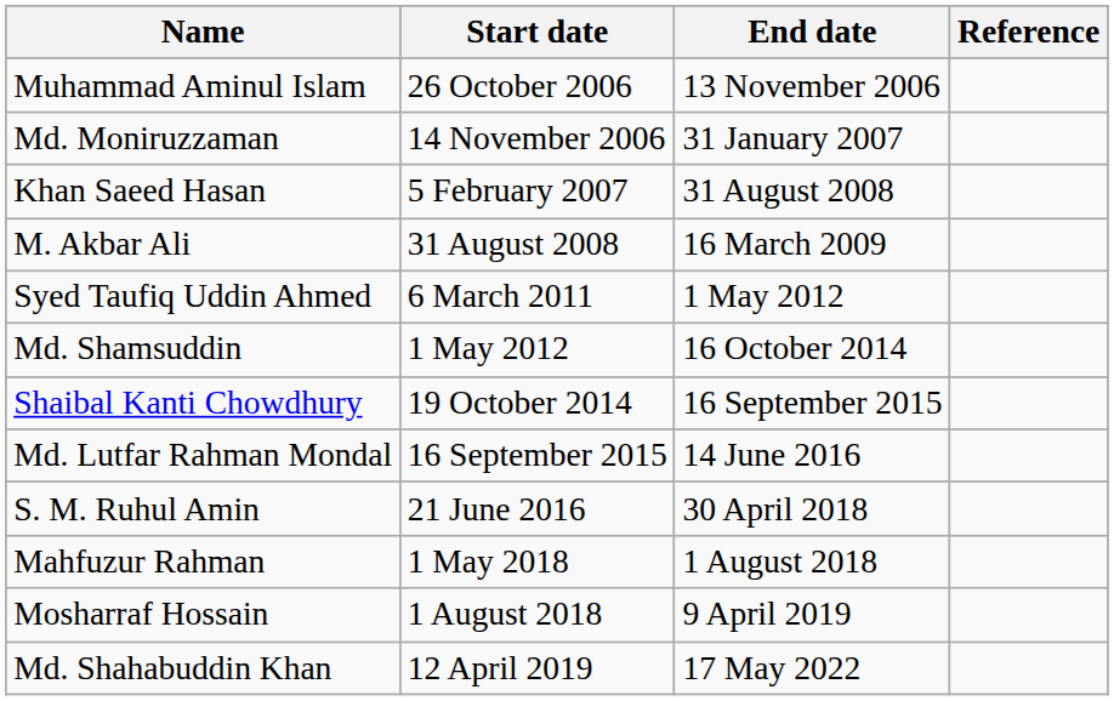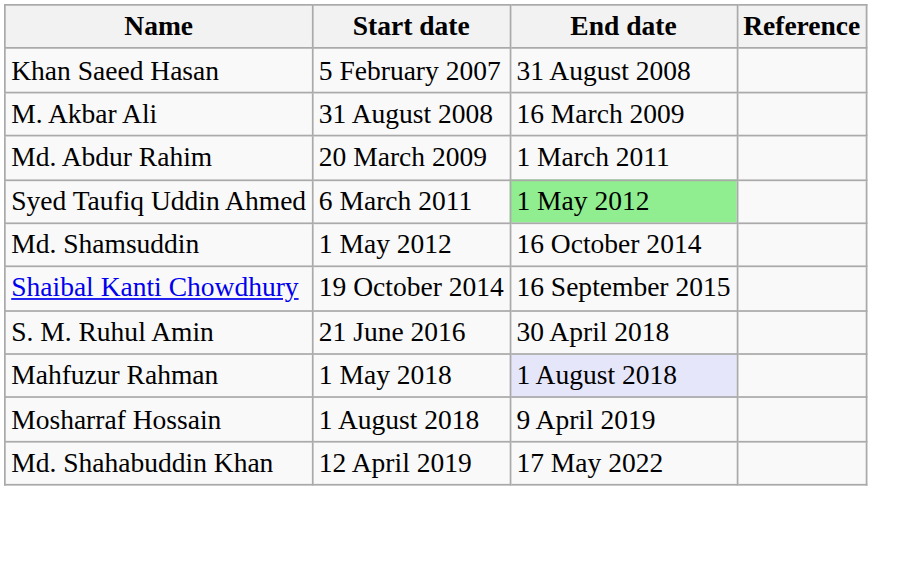 <table class="wikitable">
 <tr>
 <th>Name</th>
 <th>Start date</th>
 <th>End date</th>
 <th>Reference</th>
-</tr>
-<tr>
-<td>Muhammad Aminul Islam</td>
-<td>26 October 2006</td>
-<td>13 November 2006</td>
-<td></td>
-</tr>
-<tr>
-<td>Md. Moniruzzaman</td>
-<td>14 November 2006</td>
-<td>31 January 2007</td>
-<td></td>
 </tr>
 <tr>
 <td>Khan Saeed Hasan</td>
 <td>5 February 2007</td>
 <td>31 August 2008</td>
 <td></td>
 </tr>
 <tr>
 <td>M. Akbar Ali</td>
 <td>31 August 2008</td>
 <td>16 March 2009</td>
 <td></td>
 </tr>
 <tr>
+<td>Md. Abdur Rahim</td>
+<td>20 March 2009</td>
+<td>1 March 2011</td>
+<td></td>
+</tr>
+<tr>
 <td>Syed Taufiq Uddin Ahmed</td>
 <td>6 March 2011</td>
-<td>1 May 2012</td>
+<td style="background: lightgreen;">1 May 2012</td>
 <td></td>
 </tr>
 <tr>
 <td>Md. Shamsuddin</td>
 <td>1 May 2012</td>
 <td>16 October 2014</td>
 <td></td>
 </tr>
 <tr>
 <td><a href='#'>Shaibal Kanti Chowdhury</a></td>
 <td>19 October 2014</td>
 <td>16 September 2015</td>
 <td></td>
 </tr>
 <tr>
-<td>Md. Lutfar Rahman Mondal</td>
-<td>16 September 2015</td>
-<td>14 June 2016</td>
-<td></td>
-</tr>
-<tr>
 <td>S. M. Ruhul Amin</td>
 <td>21 June 2016</td>
 <td>30 April 2018</td>
 <td></td>
 </tr>
 <tr>
 <td>Mahfuzur Rahman</td>
 <td>1 May 2018</td>
-<td>1 August 2018</td>
+<td style="background: lavender;">1 August 2018</td>
 <td></td>
 </tr>
 <tr>
 <td>Mosharraf Hossain</td>
 <td>1 August 2018</td>
 <td>9 April 2019</td>
 <td></td>
 </tr>
 <tr>
 <td>Md. Shahabuddin Khan</td>
 <td>12 April 2019</td>
 <td>17 May 2022</td>
 <td></td>
 </tr>
 </table>
